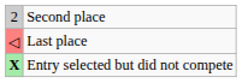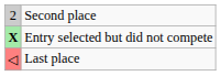 <table class="wikitable">
 <tr>
 <td style="background-color:#CCC; text-align:center;">2</td>
 <td>Second place<br></td>
 </tr>
 <tr>
+<td style="background-color:#A4EAA9; text-align:center;"><strong>X</strong></td>
+<td>Entry selected but did not compete<br></td>
+</tr>
+<tr>
 <td style="background-color:#FE8080; text-align:center;">◁</td>
 <td>Last place</td>
 </tr>
-<tr>
-<td style="background-color:#A4EAA9; text-align:center;"><strong>X</strong></td>
-<td>Entry selected but did not compete<br></td>
-</tr>
 </table>
